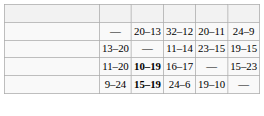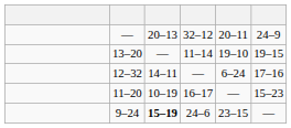 <table class="wikitable" style="text-align:center; font-size:90%;">
 <tr>
 <th width=120> </th>
 <th></th>
 <th></th>
 <th></th>
 <th></th>
 <th></th>
 </tr>
 <tr>
 <td style="text-align:right;"></td>
 <td>—</td>
 <td>20–13</td>
 <td>32–12</td>
 <td>20–11</td>
 <td>24–9</td>
 </tr>
 <tr>
 <td style="text-align:right;"></td>
 <td>13–20</td>
 <td>—</td>
 <td>11–14</td>
-<td>23–15</td>
+<td>19–10</td>
 <td>19–15</td>
 </tr>
 <tr>
 <td style="text-align:right;"></td>
+<td>12–32</td>
+<td>14–11</td>
+<td>—</td>
+<td>6–24</td>
+<td>17–16</td>
+</tr>
+<tr>
+<td style="text-align:right;"></td>
 <td>11–20</td>
-<td><strong>10–19</strong></td>
+<td>10–19</td>
 <td>16–17</td>
 <td>—</td>
 <td>15–23</td>
 </tr>
 <tr>
 <td style="text-align:right;"></td>
 <td>9–24</td>
 <td><strong>15–19</strong></td>
 <td>24–6</td>
-<td>19–10</td>
+<td>23–15</td>
 <td>—</td>
 </tr>
 </table>
